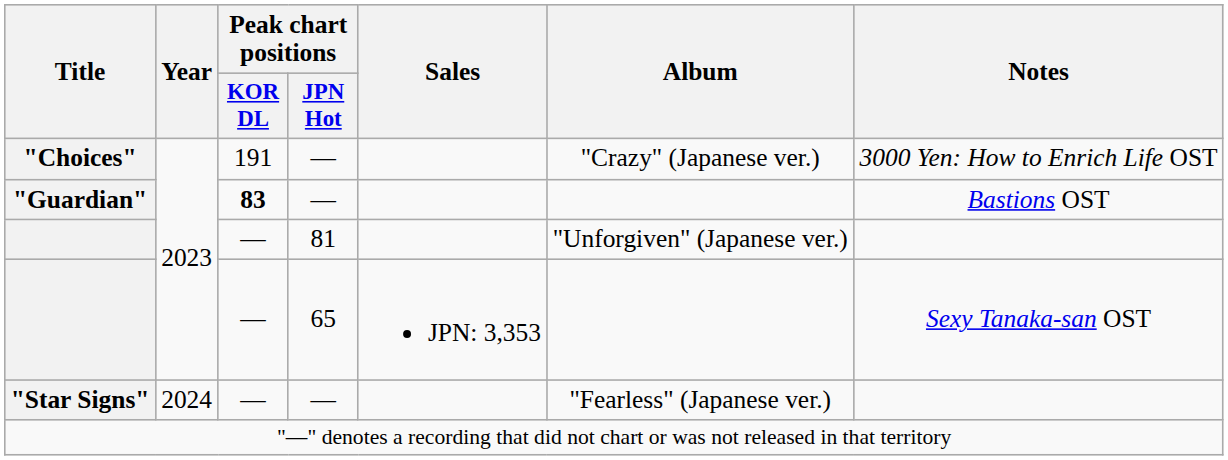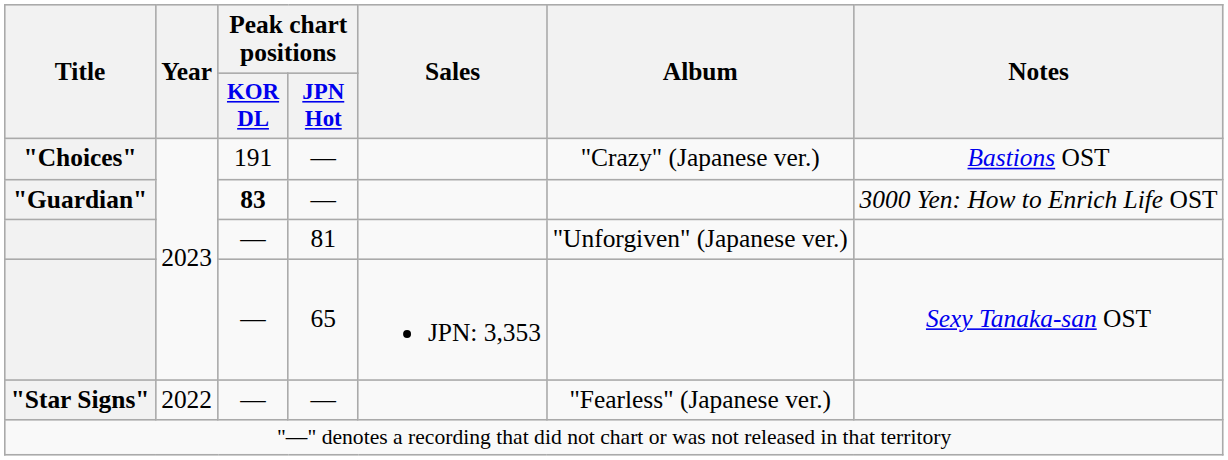 <table class="wikitable plainrowheaders" style="text-align:center">
 <tr>
 <th scope="col" rowspan="2">Title</th>
 <th scope="col" rowspan="2">Year</th>
 <th scope="col" colspan="2">Peak chart positions</th>
 <th scope="col" rowspan="2">Sales</th>
 <th scope="col" rowspan="2">Album</th>
 <th scope="col" rowspan="2">Notes</th>
 </tr>
 <tr>
 <th scope="col" style="font-size:90%; width:2.6em"><a href='#'>KOR<br>DL</a><br></th>
 <th scope="col" style="font-size:90%; width:2.6em"><a href='#'>JPN<br>Hot</a><br></th>
 </tr>
 <tr>
 <th scope="row">"Choices"</th>
 <td rowspan="4">2023</td>
 <td>191</td>
 <td>—</td>
 <td></td>
 <td>"Crazy" (Japanese ver.)</td>
-<td><em>3000 Yen: How to Enrich Life</em> OST</td>
+<td><em><a href='#'>Bastions</a></em> OST</td>
 </tr>
 <tr>
 <th scope="row">"Guardian"</th>
 <td><strong>83</strong></td>
 <td>—</td>
 <td></td>
 <td></td>
-<td><em><a href='#'>Bastions</a></em> OST</td>
+<td><em>3000 Yen: How to Enrich Life</em> OST</td>
 </tr>
 <tr>
 <th scope="row"></th>
 <td>—</td>
 <td>81</td>
 <td></td>
 <td>"Unforgiven" (Japanese ver.)</td>
 <td></td>
 </tr>
 <tr>
 <th scope="row"></th>
 <td>—</td>
 <td>65</td>
 <td><br><ul><li>JPN: 3,353 </li></ul></td>
 <td></td>
 <td><em><a href='#'>Sexy Tanaka-san</a></em> OST</td>
 </tr>
 <tr>
 <th scope="row">"Star Signs"</th>
-<td>2024</td>
+<td>2022</td>
 <td>—</td>
 <td>—</td>
 <td></td>
 <td>"Fearless" (Japanese ver.)</td>
 <td></td>
 </tr>
 <tr>
 <td colspan="7" style="font-size:85%">"—" denotes a recording that did not chart or was not released in that territory</td>
 </tr>
 </table>
